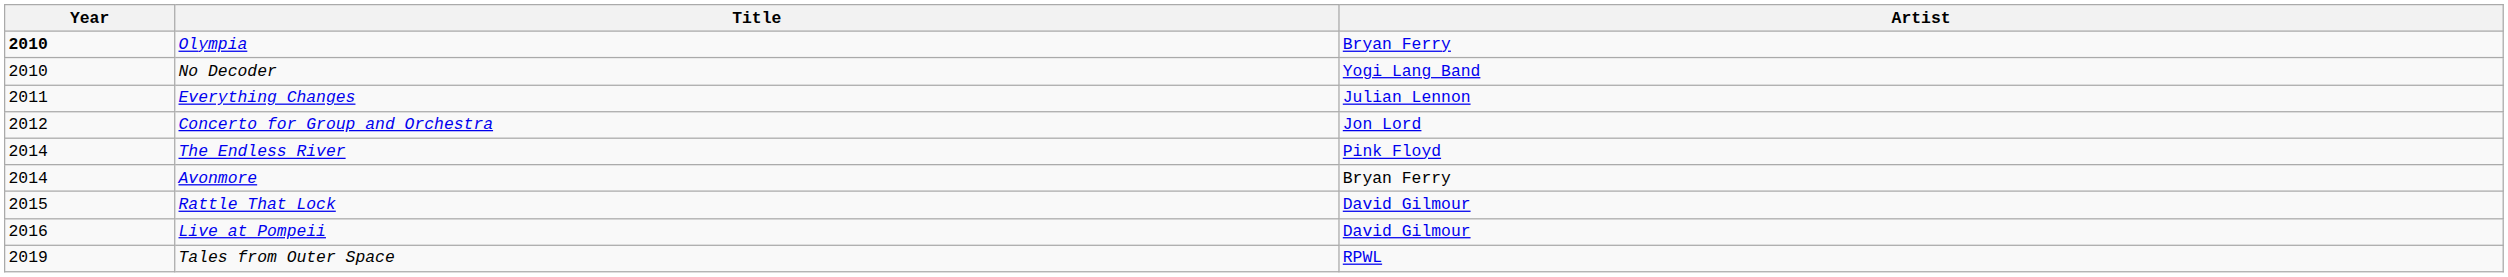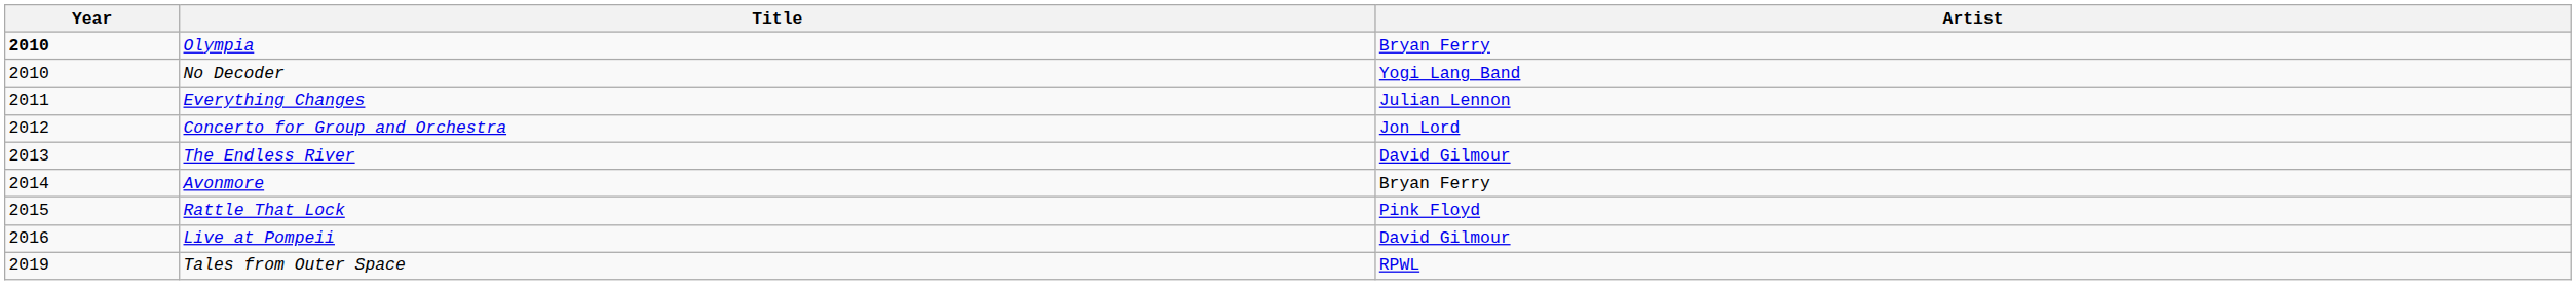 <table class="wikitable sortable" style="width:100%;">
 <tr>
 <th style="width:30px;">Year</th>
 <th style="width:250px;">Title</th>
 <th style="width:250px;">Artist</th>
 </tr>
 <tr>
 <td><strong>2010</strong></td>
 <td><em><a href='#'>Olympia</a></em></td>
 <td><a href='#'>Bryan Ferry</a></td>
 </tr>
 <tr>
 <td>2010</td>
 <td><em>No Decoder</em></td>
 <td><a href='#'>Yogi Lang Band</a></td>
 </tr>
 <tr>
 <td>2011</td>
 <td><em><a href='#'>Everything Changes</a></em></td>
 <td><a href='#'>Julian Lennon</a></td>
 </tr>
 <tr>
 <td>2012</td>
 <td><em><a href='#'>Concerto for Group and Orchestra</a></em></td>
 <td><a href='#'>Jon Lord</a></td>
 </tr>
 <tr>
-<td>2014</td>
+<td>2013</td>
 <td><em><a href='#'>The Endless River</a></em></td>
-<td><a href='#'>Pink Floyd</a></td>
+<td><a href='#'>David Gilmour</a></td>
 </tr>
 <tr>
 <td>2014</td>
 <td><em><a href='#'>Avonmore</a></em></td>
 <td>Bryan Ferry</td>
 </tr>
 <tr>
 <td>2015</td>
 <td><em><a href='#'>Rattle That Lock</a></em></td>
-<td><a href='#'>David Gilmour</a></td>
+<td><a href='#'>Pink Floyd</a></td>
 </tr>
 <tr>
 <td>2016</td>
 <td><em><a href='#'>Live at Pompeii</a></em></td>
 <td><a href='#'>David Gilmour</a></td>
 </tr>
 <tr>
 <td>2019</td>
 <td><em>Tales from Outer Space</em></td>
 <td><a href='#'>RPWL</a></td>
 </tr>
 </table>
